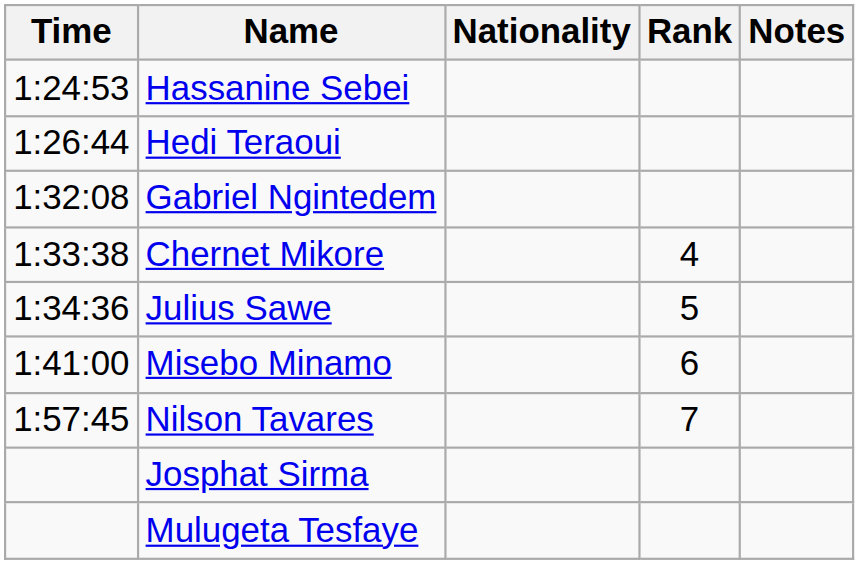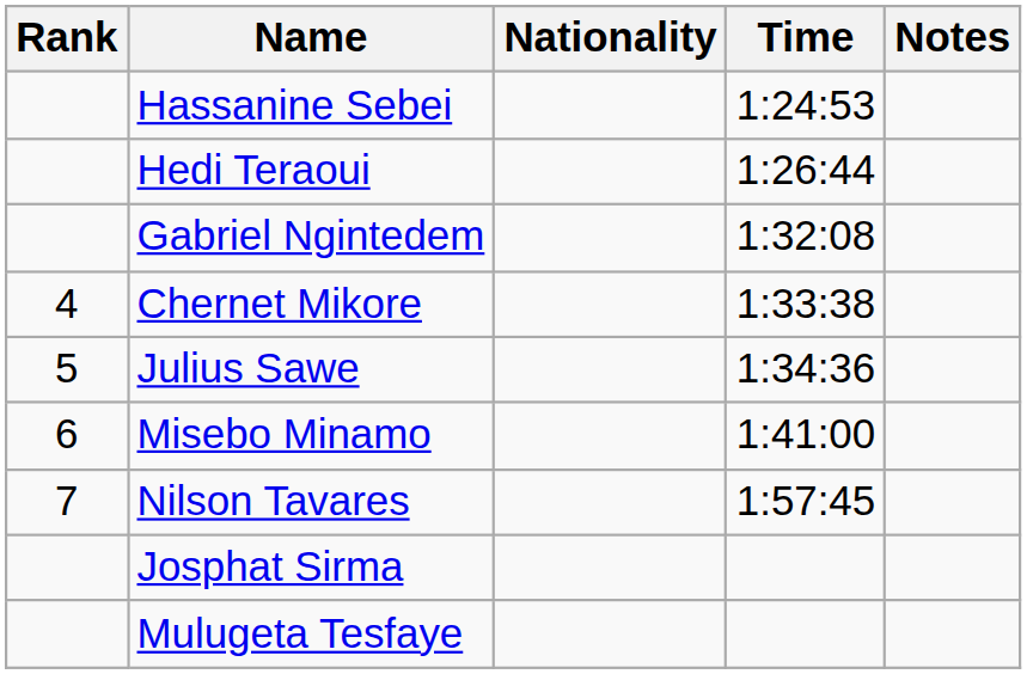 <table class="wikitable sortable" style="text-align:center">
 <tr>
-<th>Time</th>
+<th>Rank</th>
 <th>Name</th>
 <th>Nationality</th>
-<th>Rank</th>
+<th>Time</th>
 <th>Notes</th>
 </tr>
 <tr>
-<td>1:24:53</td>
+<td></td>
 <td align=left><a href='#'>Hassanine Sebei</a></td>
 <td align=left></td>
-<td></td>
+<td>1:24:53</td>
 <td></td>
 </tr>
 <tr>
-<td>1:26:44</td>
+<td></td>
 <td align=left><a href='#'>Hedi Teraoui</a></td>
 <td align=left></td>
-<td></td>
+<td>1:26:44</td>
 <td></td>
 </tr>
 <tr>
-<td>1:32:08</td>
+<td></td>
 <td align=left><a href='#'>Gabriel Ngintedem</a></td>
 <td align=left></td>
-<td></td>
+<td>1:32:08</td>
 <td></td>
 </tr>
 <tr>
-<td>1:33:38</td>
+<td>4</td>
 <td align=left><a href='#'>Chernet Mikore</a></td>
 <td align=left></td>
-<td>4</td>
+<td>1:33:38</td>
 <td></td>
 </tr>
 <tr>
-<td>1:34:36</td>
+<td>5</td>
 <td align=left><a href='#'>Julius Sawe</a></td>
 <td align=left></td>
-<td>5</td>
+<td>1:34:36</td>
 <td></td>
 </tr>
 <tr>
-<td>1:41:00</td>
+<td>6</td>
 <td align=left><a href='#'>Misebo Minamo</a></td>
 <td align=left></td>
-<td>6</td>
+<td>1:41:00</td>
 <td></td>
 </tr>
 <tr>
-<td>1:57:45</td>
+<td>7</td>
 <td align=left><a href='#'>Nilson Tavares</a></td>
 <td align=left></td>
-<td>7</td>
+<td>1:57:45</td>
 <td></td>
 </tr>
 <tr>
 <td></td>
 <td align=left><a href='#'>Josphat Sirma</a></td>
 <td align=left></td>
 <td></td>
 <td></td>
 </tr>
 <tr>
 <td></td>
 <td align=left><a href='#'>Mulugeta Tesfaye</a></td>
 <td align=left></td>
 <td></td>
 <td></td>
 </tr>
 </table>
